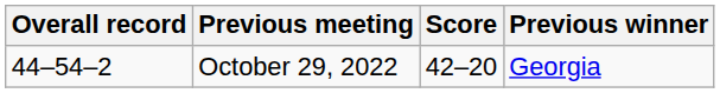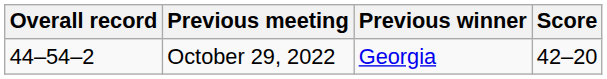 <table class="wikitable">
 <tr>
 <th>Overall record</th>
 <th>Previous meeting</th>
+<th>Previous winner</th>
 <th>Score</th>
-<th>Previous winner</th>
 </tr>
 <tr>
 <td>44–54–2</td>
 <td>October 29, 2022</td>
+<td><a href='#'>Georgia</a></td>
 <td>42–20</td>
-<td><a href='#'>Georgia</a></td>
 </tr>
 </table>
